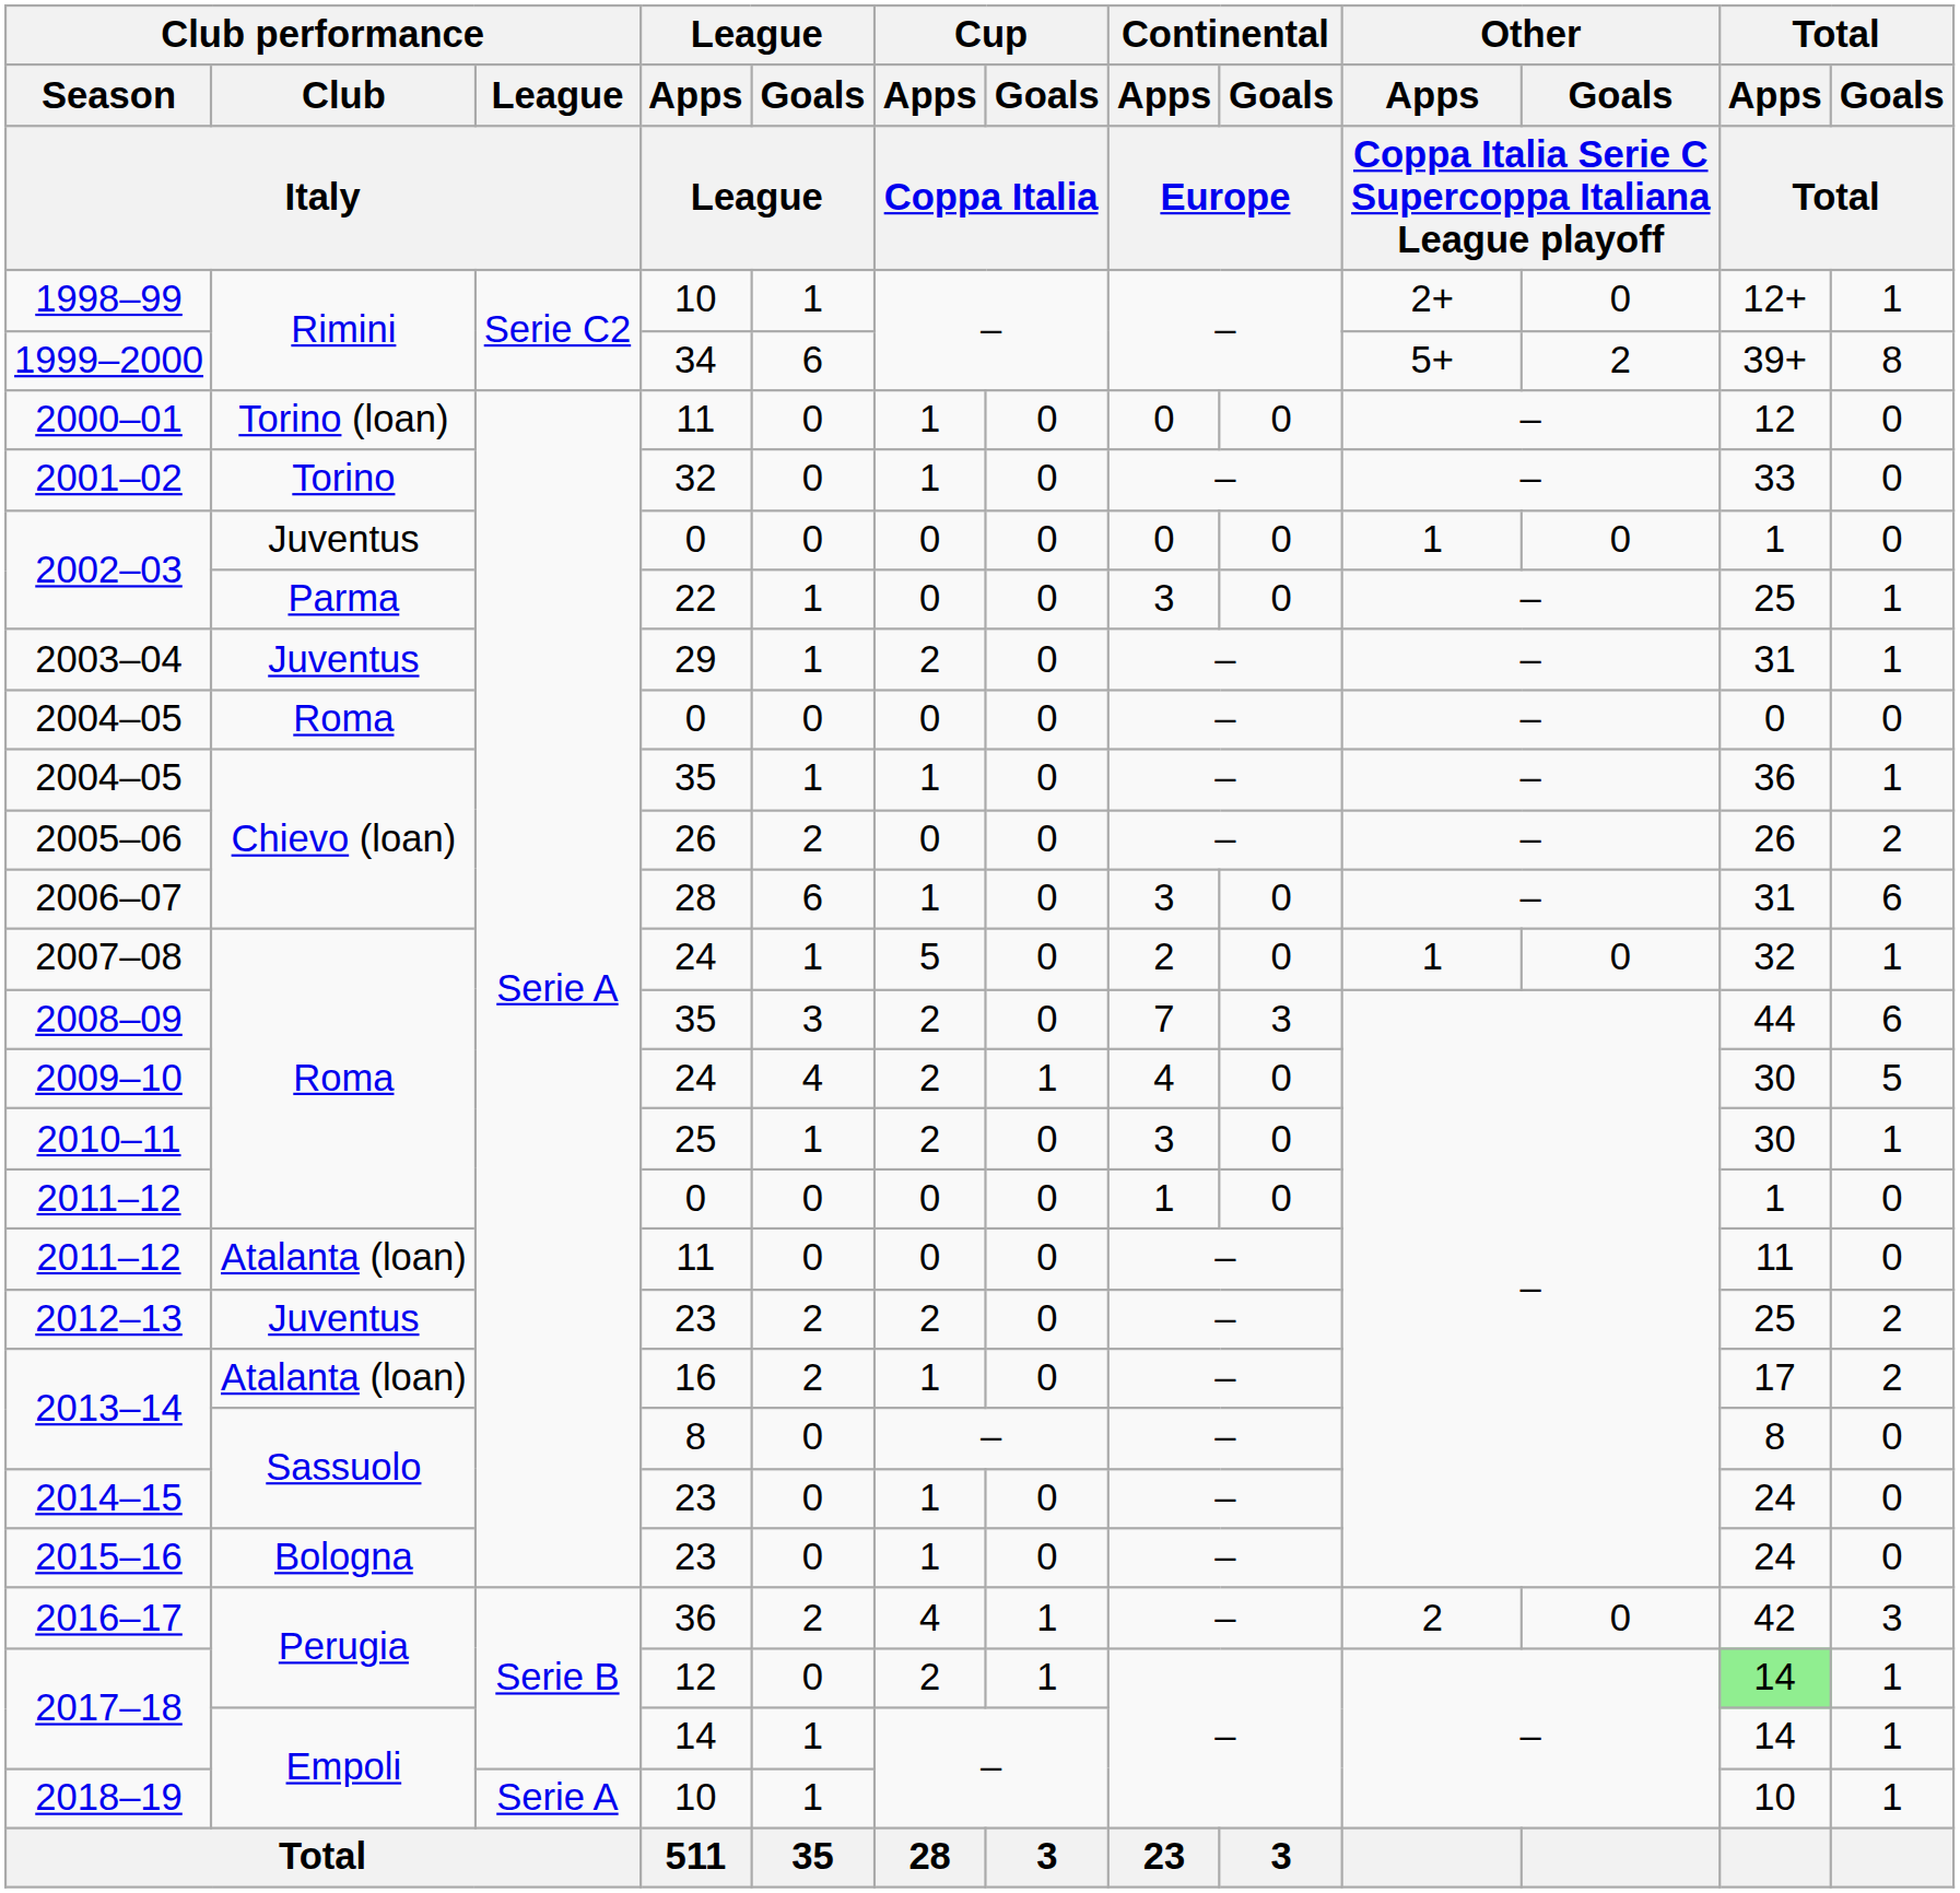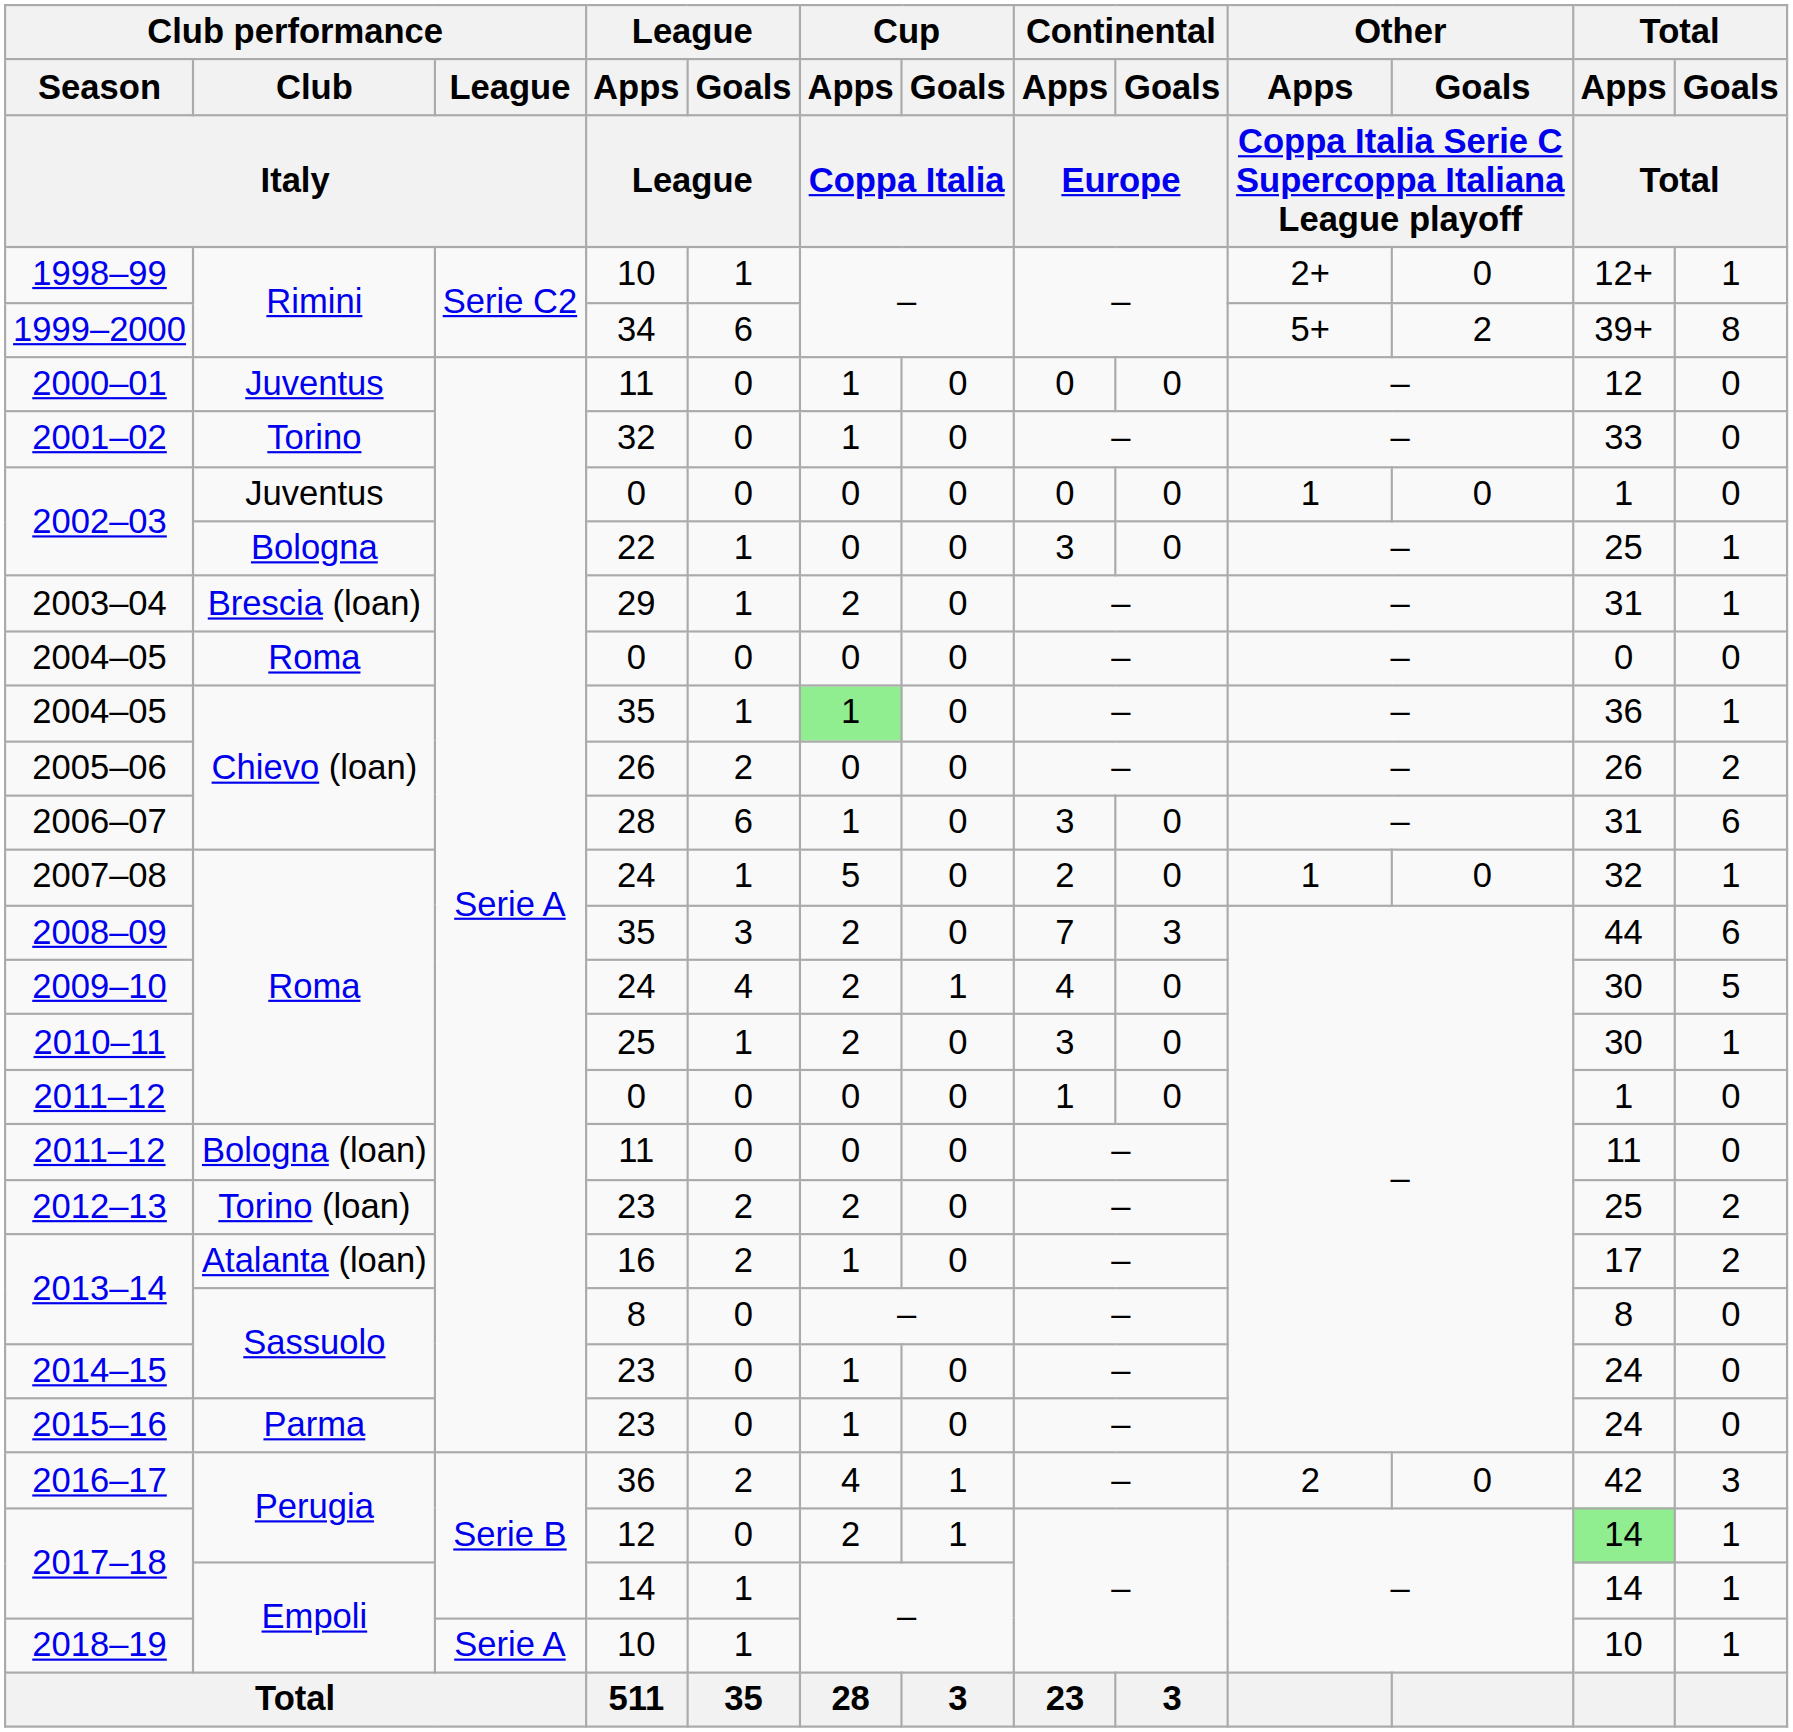 <table class="wikitable sortable" style="text-align:center;">
 <tr>
 <th colspan=3>Club performance</th>
 <th colspan=2>League</th>
 <th colspan=2>Cup</th>
 <th colspan=2>Continental</th>
 <th colspan=2>Other</th>
 <th colspan=2>Total</th>
 </tr>
 <tr>
 <th>Season</th>
 <th>Club</th>
 <th>League</th>
 <th>Apps</th>
 <th>Goals</th>
 <th>Apps</th>
 <th>Goals</th>
 <th>Apps</th>
 <th>Goals</th>
 <th>Apps</th>
 <th>Goals</th>
 <th>Apps</th>
 <th>Goals</th>
 </tr>
 <tr>
 <th colspan=3>Italy</th>
 <th colspan=2>League</th>
 <th colspan=2><a href='#'>Coppa Italia</a></th>
 <th colspan=2><a href='#'>Europe</a></th>
 <th colspan=2><a href='#'>Coppa Italia Serie C</a><br><a href='#'>Supercoppa Italiana</a><br>League playoff</th>
 <th colspan=2>Total</th>
 </tr>
 <tr>
 <td><a href='#'>1998–99</a></td>
 <td rowspan="2"><a href='#'>Rimini</a></td>
 <td rowspan="2"><a href='#'>Serie C2</a></td>
 <td>10</td>
 <td>1</td>
 <td rowspan="2" colspan="2">–</td>
 <td rowspan="2" colspan="2">–</td>
 <td>2+</td>
 <td>0</td>
 <td>12+</td>
 <td>1</td>
 </tr>
 <tr>
 <td><a href='#'>1999–2000</a></td>
 <td>34</td>
 <td>6</td>
 <td>5+</td>
 <td>2</td>
 <td>39+</td>
 <td>8</td>
 </tr>
 <tr>
 <td><a href='#'>2000–01</a></td>
-<td><a href='#'>Torino</a> (loan)</td>
+<td><a href='#'>Juventus</a></td>
 <td rowspan=20><a href='#'>Serie A</a></td>
 <td>11</td>
 <td>0</td>
 <td>1</td>
 <td>0</td>
 <td>0</td>
 <td>0</td>
 <td colspan="2">–</td>
 <td>12</td>
 <td>0</td>
 </tr>
 <tr>
 <td><a href='#'>2001–02</a></td>
 <td><a href='#'>Torino</a></td>
 <td>32</td>
 <td>0</td>
 <td>1</td>
 <td>0</td>
 <td colspan="2">–</td>
 <td colspan="2">–</td>
 <td>33</td>
 <td>0</td>
 </tr>
 <tr>
 <td rowspan=2><a href='#'>2002–03</a></td>
 <td>Juventus</td>
 <td>0</td>
 <td>0</td>
 <td>0</td>
 <td>0</td>
 <td>0</td>
 <td>0</td>
 <td>1</td>
 <td>0</td>
 <td>1</td>
 <td>0</td>
 </tr>
 <tr>
-<td><a href='#'>Parma</a></td>
+<td><a href='#'>Bologna</a></td>
 <td>22</td>
 <td>1</td>
 <td>0</td>
 <td>0</td>
 <td>3</td>
 <td>0</td>
 <td colspan="2">–</td>
 <td>25</td>
 <td>1</td>
 </tr>
 <tr>
 <td>2003–04</td>
-<td><a href='#'>Juventus</a></td>
+<td><a href='#'>Brescia</a> (loan)</td>
 <td>29</td>
 <td>1</td>
 <td>2</td>
 <td>0</td>
 <td colspan="2">–</td>
 <td colspan="2">–</td>
 <td>31</td>
 <td>1</td>
 </tr>
 <tr>
 <td>2004–05</td>
 <td><a href='#'>Roma</a></td>
 <td>0</td>
 <td>0</td>
 <td>0</td>
 <td>0</td>
 <td colspan="2">–</td>
 <td colspan="2">–</td>
 <td>0</td>
 <td>0</td>
 </tr>
 <tr>
 <td>2004–05</td>
 <td rowspan="3"><a href='#'>Chievo</a> (loan)</td>
 <td>35</td>
 <td>1</td>
-<td>1</td>
+<td style="background: lightgreen;">1</td>
 <td>0</td>
 <td colspan="2">–</td>
 <td colspan="2">–</td>
 <td>36</td>
 <td>1</td>
 </tr>
 <tr>
 <td>2005–06</td>
 <td>26</td>
 <td>2</td>
 <td>0</td>
 <td>0</td>
 <td colspan="2">–</td>
 <td colspan="2">–</td>
 <td>26</td>
 <td>2</td>
 </tr>
 <tr>
 <td>2006–07</td>
 <td>28</td>
 <td>6</td>
 <td>1</td>
 <td>0</td>
 <td>3</td>
 <td>0</td>
 <td colspan="2">–</td>
 <td>31</td>
 <td>6</td>
 </tr>
 <tr>
 <td>2007–08</td>
 <td rowspan=5><a href='#'>Roma</a></td>
 <td>24</td>
 <td>1</td>
 <td>5</td>
 <td>0</td>
 <td>2</td>
 <td>0</td>
 <td>1</td>
 <td>0</td>
 <td>32</td>
 <td>1</td>
 </tr>
 <tr>
 <td><a href='#'>2008–09</a></td>
 <td>35</td>
 <td>3</td>
 <td>2</td>
 <td>0</td>
 <td>7</td>
 <td>3</td>
 <td rowspan=10 colspan=2>–</td>
 <td>44</td>
 <td>6</td>
 </tr>
 <tr>
 <td><a href='#'>2009–10</a></td>
 <td>24</td>
 <td>4</td>
 <td>2</td>
 <td>1</td>
 <td>4</td>
 <td>0</td>
 <td>30</td>
 <td>5</td>
 </tr>
 <tr>
 <td><a href='#'>2010–11</a></td>
 <td>25</td>
 <td>1</td>
 <td>2</td>
 <td>0</td>
 <td>3</td>
 <td>0</td>
 <td>30</td>
 <td>1</td>
 </tr>
 <tr>
 <td><a href='#'>2011–12</a></td>
 <td>0</td>
 <td>0</td>
 <td>0</td>
 <td>0</td>
 <td>1</td>
 <td>0</td>
 <td>1</td>
 <td>0</td>
 </tr>
 <tr>
 <td><a href='#'>2011–12</a></td>
-<td><a href='#'>Atalanta</a> (loan)</td>
+<td><a href='#'>Bologna</a> (loan)</td>
 <td>11</td>
 <td>0</td>
 <td>0</td>
 <td>0</td>
 <td colspan="2">–</td>
 <td>11</td>
 <td>0</td>
 </tr>
 <tr>
 <td><a href='#'>2012–13</a></td>
-<td><a href='#'>Juventus</a></td>
+<td><a href='#'>Torino</a> (loan)</td>
 <td>23</td>
 <td>2</td>
 <td>2</td>
 <td>0</td>
 <td colspan="2">–</td>
 <td>25</td>
 <td>2</td>
 </tr>
 <tr>
 <td rowspan=2><a href='#'>2013–14</a></td>
 <td><a href='#'>Atalanta</a> (loan)</td>
 <td>16</td>
 <td>2</td>
 <td>1</td>
 <td>0</td>
 <td colspan="2">–</td>
 <td>17</td>
 <td>2</td>
 </tr>
 <tr>
 <td rowspan=2><a href='#'>Sassuolo</a></td>
 <td>8</td>
 <td>0</td>
 <td colspan="2">–</td>
 <td colspan="2">–</td>
 <td>8</td>
 <td>0</td>
 </tr>
 <tr>
 <td><a href='#'>2014–15</a></td>
 <td>23</td>
 <td>0</td>
 <td>1</td>
 <td>0</td>
 <td colspan="2">–</td>
 <td>24</td>
 <td>0</td>
 </tr>
 <tr>
 <td><a href='#'>2015–16</a></td>
-<td><a href='#'>Bologna</a></td>
+<td><a href='#'>Parma</a></td>
 <td>23</td>
 <td>0</td>
 <td>1</td>
 <td>0</td>
 <td colspan="2">–</td>
 <td>24</td>
 <td>0</td>
 </tr>
 <tr>
 <td><a href='#'>2016–17</a></td>
 <td rowspan="2"><a href='#'>Perugia</a></td>
 <td rowspan="3"><a href='#'>Serie B</a></td>
 <td>36</td>
 <td>2</td>
 <td>4</td>
 <td>1</td>
 <td colspan="2">–</td>
 <td>2</td>
 <td>0</td>
 <td>42</td>
 <td>3</td>
 </tr>
 <tr>
 <td rowspan=2><a href='#'>2017–18</a></td>
 <td>12</td>
 <td>0</td>
 <td>2</td>
 <td>1</td>
 <td rowspan=3 colspan="2">–</td>
 <td rowspan=3 colspan="2">–</td>
 <td style="background: lightgreen;">14</td>
 <td>1</td>
 </tr>
 <tr>
 <td rowspan="2"><a href='#'>Empoli</a></td>
 <td>14</td>
 <td>1</td>
 <td rowspan="2" colspan="2">–</td>
 <td>14</td>
 <td>1</td>
 </tr>
 <tr>
 <td><a href='#'>2018–19</a></td>
 <td><a href='#'>Serie A</a></td>
 <td>10</td>
 <td>1</td>
 <td>10</td>
 <td>1</td>
 </tr>
 <tr>
 <th colspan=3>Total</th>
 <th>511</th>
 <th>35</th>
 <th>28</th>
 <th>3</th>
 <th>23</th>
 <th>3</th>
 <th></th>
 <th></th>
 <th></th>
 <th></th>
 </tr>
 </table>
